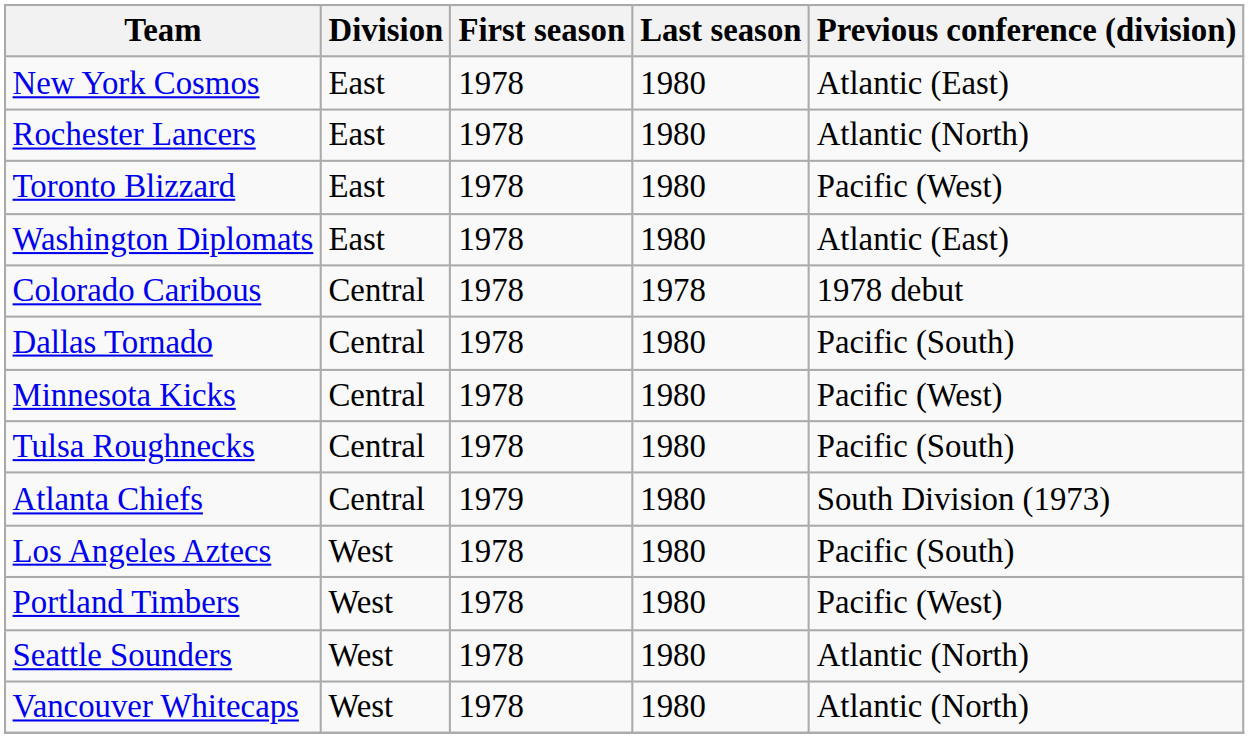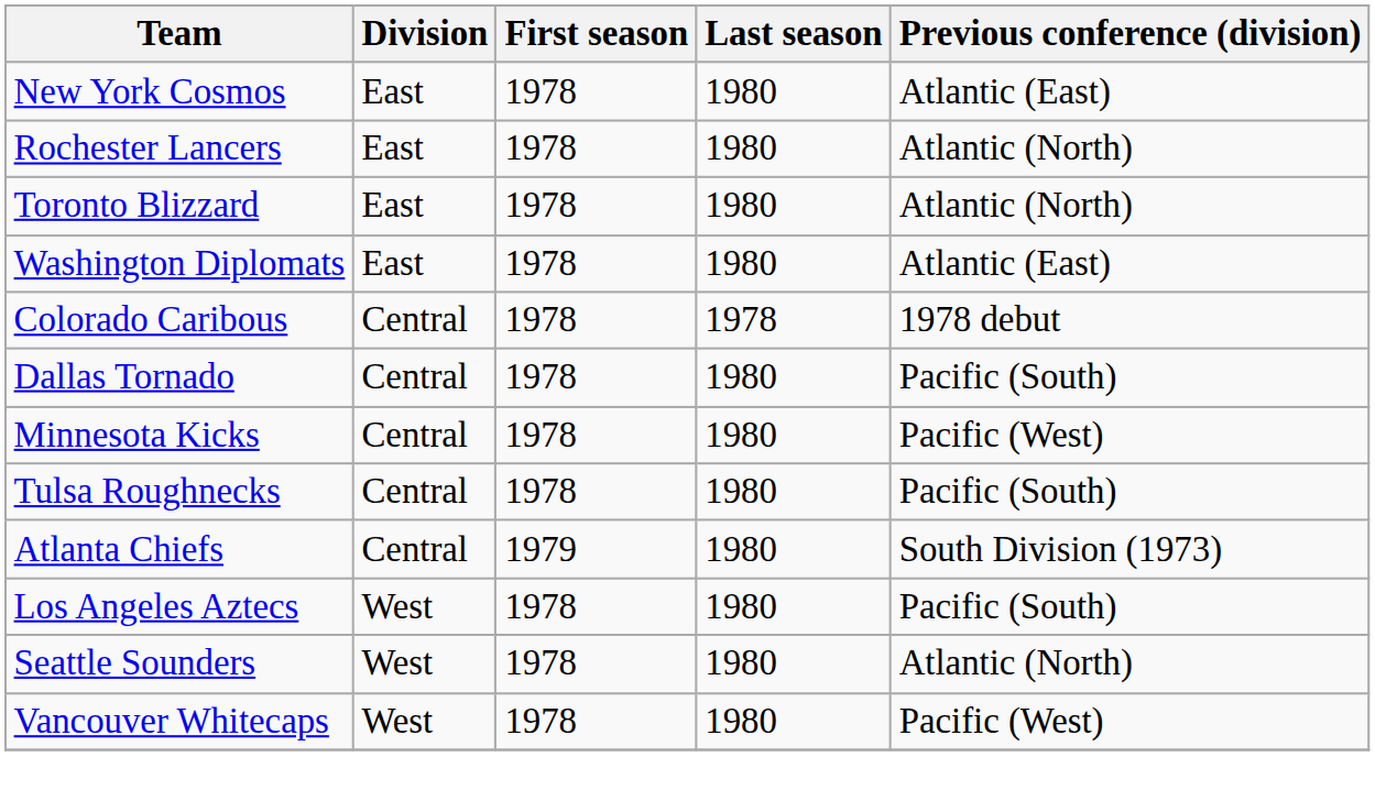 <table class="wikitable sortable">
 <tr>
 <th>Team</th>
 <th>Division</th>
 <th>First season</th>
 <th>Last season</th>
 <th>Previous conference (division)</th>
 </tr>
 <tr>
 <td><a href='#'>New York Cosmos</a></td>
 <td>East</td>
 <td>1978</td>
 <td>1980</td>
 <td>Atlantic (East)</td>
 </tr>
 <tr>
 <td><a href='#'>Rochester Lancers</a></td>
 <td>East</td>
 <td>1978</td>
 <td>1980</td>
 <td>Atlantic (North)</td>
 </tr>
 <tr>
 <td><a href='#'>Toronto Blizzard</a></td>
 <td>East</td>
 <td>1978</td>
 <td>1980</td>
-<td>Pacific (West)</td>
+<td>Atlantic (North)</td>
 </tr>
 <tr>
 <td><a href='#'>Washington Diplomats</a></td>
 <td>East</td>
 <td>1978</td>
 <td>1980</td>
 <td>Atlantic (East)</td>
 </tr>
 <tr>
 <td><a href='#'>Colorado Caribous</a></td>
 <td>Central</td>
 <td>1978</td>
 <td>1978</td>
 <td>1978 debut</td>
 </tr>
 <tr>
 <td><a href='#'>Dallas Tornado</a></td>
 <td>Central</td>
 <td>1978</td>
 <td>1980</td>
 <td>Pacific (South)</td>
 </tr>
 <tr>
 <td><a href='#'>Minnesota Kicks</a></td>
 <td>Central</td>
 <td>1978</td>
 <td>1980</td>
 <td>Pacific (West)</td>
 </tr>
 <tr>
 <td><a href='#'>Tulsa Roughnecks</a></td>
 <td>Central</td>
 <td>1978</td>
 <td>1980</td>
 <td>Pacific (South)</td>
 </tr>
 <tr>
 <td><a href='#'>Atlanta Chiefs</a></td>
 <td>Central</td>
 <td>1979</td>
 <td>1980</td>
 <td>South Division (1973)</td>
 </tr>
 <tr>
 <td><a href='#'>Los Angeles Aztecs</a></td>
 <td>West</td>
 <td>1978</td>
 <td>1980</td>
 <td>Pacific (South)</td>
 </tr>
 <tr>
-<td><a href='#'>Portland Timbers</a></td>
-<td>West</td>
-<td>1978</td>
-<td>1980</td>
-<td>Pacific (West)</td>
-</tr>
-<tr>
 <td><a href='#'>Seattle Sounders</a></td>
 <td>West</td>
 <td>1978</td>
 <td>1980</td>
 <td>Atlantic (North)</td>
 </tr>
 <tr>
 <td><a href='#'>Vancouver Whitecaps</a></td>
 <td>West</td>
 <td>1978</td>
 <td>1980</td>
-<td>Atlantic (North)</td>
+<td>Pacific (West)</td>
 </tr>
 <tr>
 </tr>
 </table>
